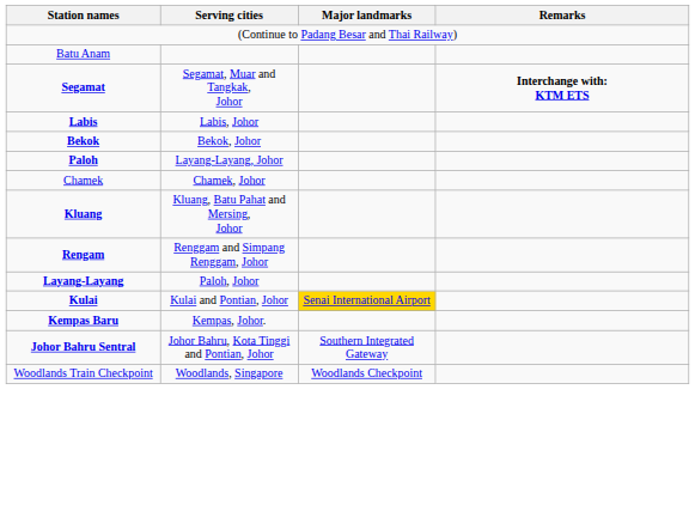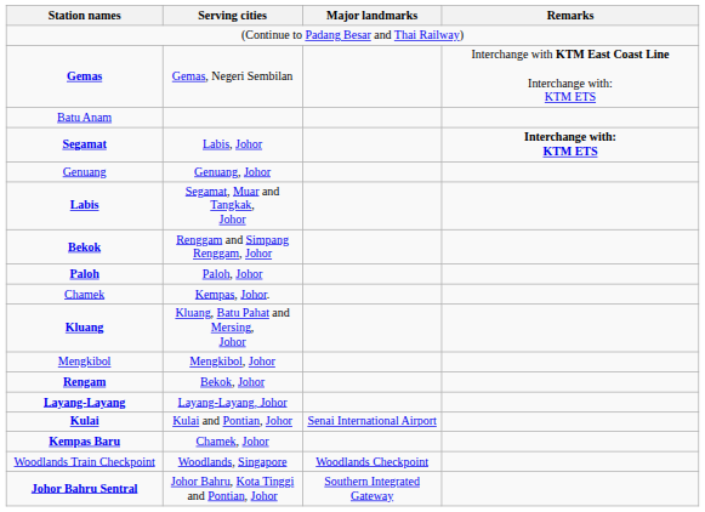 <table class="wikitable"  style="margin:auto; font-size:90%;">
 <tr>
 <th style="width:180px;">Station names</th>
 <th style="width:160px;">Serving cities</th>
 <th style="width:160px;">Major landmarks</th>
 <th style="width:300px;">Remarks</th>
 </tr>
 <tr>
 <td style="text-align:center;" colspan="4">(Continue to <a href='#'>Padang Besar</a> and <a href='#'>Thai Railway</a>)</td>
 </tr>
 <tr style="text-align:center;">
+<td><strong><a href='#'>Gemas</a></strong></td>
+<td><a href='#'>Gemas</a>, Negeri Sembilan</td>
+<td style="text-align:center;"></td>
+<td>Interchange with <strong>KTM East Coast Line</strong><br><br>Interchange with:<br> <a href='#'>KTM ETS</a></td>
+</tr>
+<tr style="text-align:center;">
 <td><a href='#'>Batu Anam</a></td>
 <td></td>
 <td style="text-align:center;"></td>
 <td style="text-align:center;"></td>
 </tr>
 <tr style="text-align:center;">
 <td><strong><a href='#'>Segamat</a></strong></td>
-<td><a href='#'>Segamat</a>, <a href='#'>Muar</a> and <a href='#'>Tangkak</a>,<br><a href='#'>Johor</a></td>
+<td><a href='#'>Labis</a>, <a href='#'>Johor</a></td>
 <td style="text-align:center;"></td>
 <td style="text-align:center;"><strong>Interchange with:<br> <a href='#'>KTM ETS</a></strong></td>
 </tr>
 <tr style="text-align:center;">
+<td><a href='#'>Genuang</a></td>
+<td style="text-align:center;"><a href='#'>Genuang</a>, <a href='#'>Johor</a></td>
+<td style="text-align:center;"></td>
+<td style="text-align:center;"></td>
+</tr>
+<tr style="text-align:center;">
 <td><strong><a href='#'>Labis</a></strong></td>
-<td><a href='#'>Labis</a>, <a href='#'>Johor</a></td>
+<td><a href='#'>Segamat</a>, <a href='#'>Muar</a> and <a href='#'>Tangkak</a>,<br><a href='#'>Johor</a></td>
 <td style="text-align:center;"></td>
 <td style="text-align:center;"></td>
 </tr>
 <tr style="text-align:center;">
 <td><strong><a href='#'>Bekok</a></strong></td>
-<td style="text-align:center;"><a href='#'>Bekok</a>, <a href='#'>Johor</a></td>
+<td style="text-align:center;"><a href='#'>Renggam</a> and <a href='#'>Simpang Renggam</a>, <a href='#'>Johor</a></td>
 <td style="text-align:center;"></td>
 <td style="text-align:center;"></td>
 </tr>
 <tr style="text-align:center;">
 <td><strong><a href='#'>Paloh</a></strong></td>
-<td style="text-align:center;"><a href='#'>Layang-Layang, Johor</a></td>
+<td><a href='#'>Paloh</a>, <a href='#'>Johor</a></td>
 <td style="text-align:center;"></td>
 <td style="text-align:center;"></td>
 </tr>
 <tr style="text-align:center;">
 <td><a href='#'>Chamek</a></td>
-<td style="text-align:center;"><a href='#'>Chamek</a>, <a href='#'>Johor</a></td>
+<td><a href='#'>Kempas</a>, <a href='#'>Johor</a>.</td>
 <td style="text-align:center;"></td>
 <td style="text-align:center;"></td>
 </tr>
 <tr style="text-align:center;">
 <td><strong><a href='#'>Kluang</a></strong></td>
 <td><a href='#'>Kluang</a>, <a href='#'>Batu Pahat</a> and <a href='#'>Mersing</a>,<br><a href='#'>Johor</a></td>
 <td style="text-align:center;"></td>
 <td style="text-align:center;"></td>
 </tr>
 <tr style="text-align:center;">
+<td><a href='#'>Mengkibol</a></td>
+<td style="text-align:center;"><a href='#'>Mengkibol</a>, <a href='#'>Johor</a></td>
+<td style="text-align:center;"></td>
+<td style="text-align:center;"></td>
+</tr>
+<tr style="text-align:center;">
 <td><strong><a href='#'>Rengam</a></strong></td>
-<td style="text-align:center;"><a href='#'>Renggam</a> and <a href='#'>Simpang Renggam</a>, <a href='#'>Johor</a></td>
+<td style="text-align:center;"><a href='#'>Bekok</a>, <a href='#'>Johor</a></td>
 <td style="text-align:center;"></td>
 <td style="text-align:center;"></td>
 </tr>
 <tr style="text-align:center;">
 <td><strong><a href='#'>Layang-Layang</a></strong></td>
-<td><a href='#'>Paloh</a>, <a href='#'>Johor</a></td>
+<td style="text-align:center;"><a href='#'>Layang-Layang, Johor</a></td>
 <td style="text-align:center;"></td>
 <td style="text-align:center;"></td>
 </tr>
 <tr style="text-align:center;">
 <td><strong><a href='#'>Kulai</a></strong></td>
 <td><a href='#'>Kulai</a> and <a href='#'>Pontian</a>, <a href='#'>Johor</a></td>
-<td style="background: gold;"><a href='#'>Senai International Airport</a></td>
+<td><a href='#'>Senai International Airport</a></td>
 <td style="text-align:center;"></td>
 </tr>
 <tr style="text-align:center;">
 <td><strong><a href='#'>Kempas Baru</a></strong></td>
-<td><a href='#'>Kempas</a>, <a href='#'>Johor</a>.</td>
+<td style="text-align:center;"><a href='#'>Chamek</a>, <a href='#'>Johor</a></td>
 <td style="text-align:center;"></td>
-<td style="text-align:center;"></td>
-</tr>
-<tr>
-<td style="text-align:center;"><strong><a href='#'>Johor Bahru Sentral</a></strong></td>
-<td style="text-align:center;"><a href='#'>Johor Bahru</a>, <a href='#'>Kota Tinggi</a> and <a href='#'>Pontian</a>, <a href='#'>Johor</a></td>
-<td style="text-align:center;"><a href='#'>Southern Integrated Gateway</a></td>
 <td style="text-align:center;"></td>
 </tr>
 <tr>
 <td style="text-align:center;"><a href='#'>Woodlands Train Checkpoint</a></td>
 <td style="text-align:center;"><a href='#'>Woodlands</a>, <a href='#'>Singapore</a></td>
 <td style="text-align:center;"><a href='#'>Woodlands Checkpoint</a></td>
 <td></td>
 </tr>
+<tr>
+<td style="text-align:center;"><strong><a href='#'>Johor Bahru Sentral</a></strong></td>
+<td style="text-align:center;"><a href='#'>Johor Bahru</a>, <a href='#'>Kota Tinggi</a> and <a href='#'>Pontian</a>, <a href='#'>Johor</a></td>
+<td style="text-align:center;"><a href='#'>Southern Integrated Gateway</a></td>
+<td style="text-align:center;"></td>
+</tr>
 </table>
